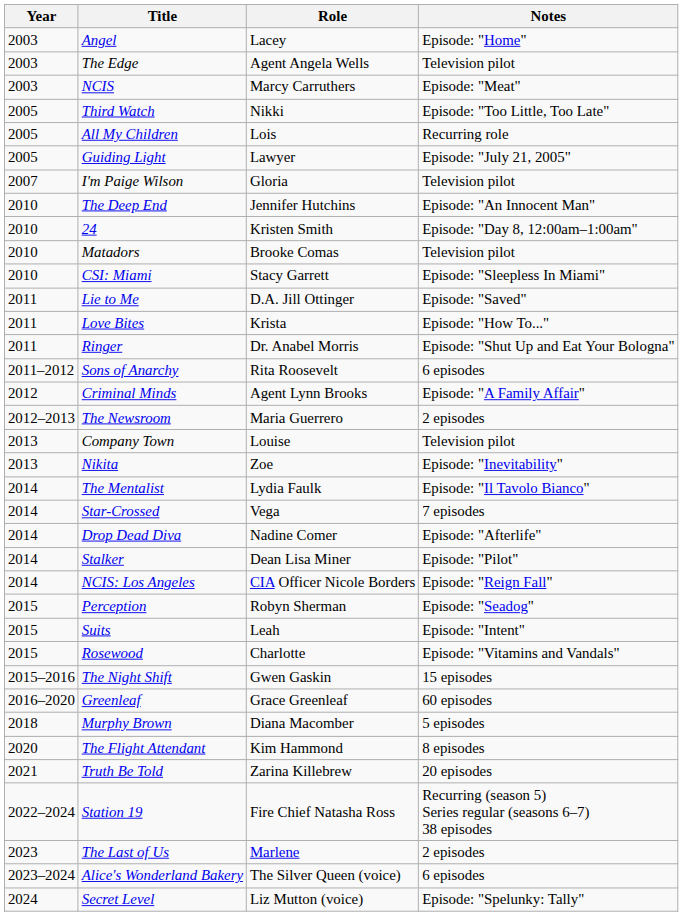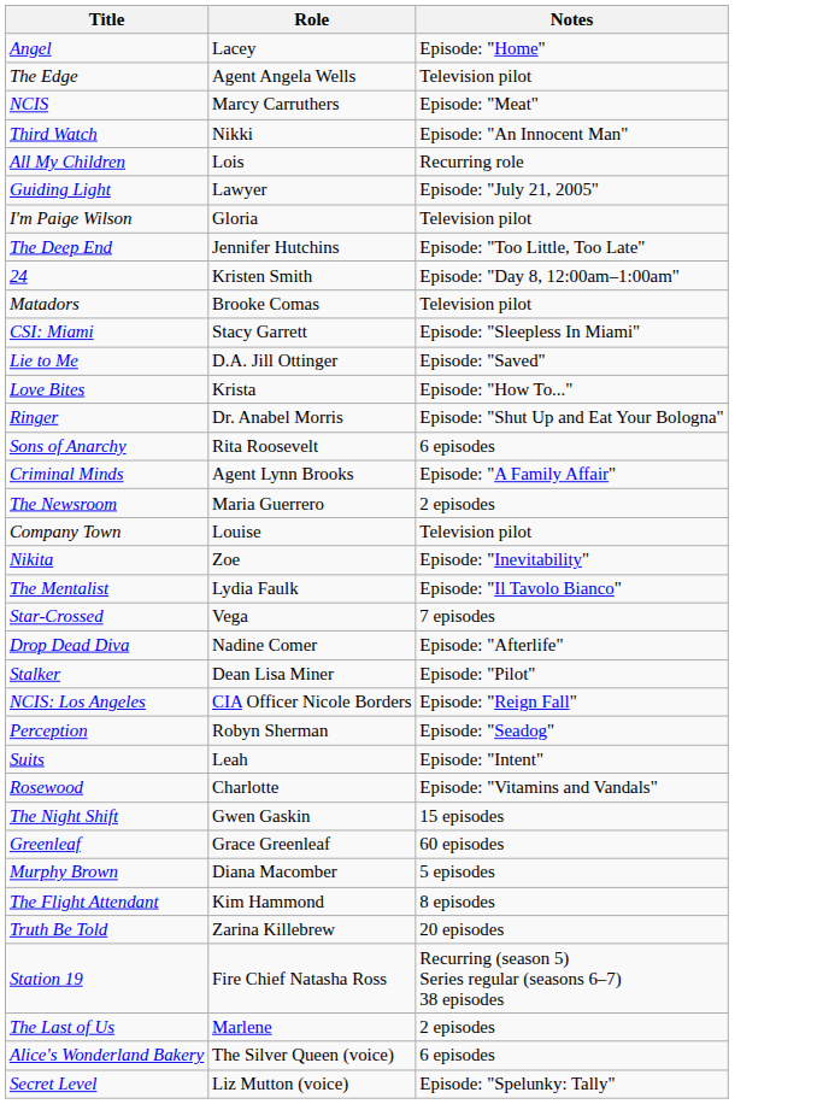 <table class="wikitable sortable">
 <tr>
-<th>Year</th>
 <th>Title</th>
 <th>Role</th>
 <th class="unsortable">Notes</th>
 </tr>
 <tr>
-<td>2003</td>
 <td><em><a href='#'>Angel</a></em></td>
 <td>Lacey</td>
 <td>Episode: "<a href='#'>Home</a>"</td>
 </tr>
 <tr>
-<td>2003</td>
 <td><em>The Edge</em></td>
 <td>Agent Angela Wells</td>
 <td>Television pilot</td>
 </tr>
 <tr>
-<td>2003</td>
 <td><em><a href='#'>NCIS</a></em></td>
 <td>Marcy Carruthers</td>
 <td>Episode: "Meat"</td>
 </tr>
 <tr>
-<td>2005</td>
 <td><em><a href='#'>Third Watch</a></em></td>
 <td>Nikki</td>
-<td>Episode: "Too Little, Too Late"</td>
+<td>Episode: "An Innocent Man"</td>
 </tr>
 <tr>
-<td>2005</td>
 <td><em><a href='#'>All My Children</a></em></td>
 <td>Lois</td>
 <td>Recurring role</td>
 </tr>
 <tr>
-<td>2005</td>
 <td><em><a href='#'>Guiding Light</a></em></td>
 <td>Lawyer</td>
 <td>Episode: "July 21, 2005"</td>
 </tr>
 <tr>
-<td>2007</td>
 <td><em>I'm Paige Wilson</em></td>
 <td>Gloria</td>
 <td>Television pilot</td>
 </tr>
 <tr>
-<td>2010</td>
 <td><em><a href='#'>The Deep End</a></em></td>
 <td>Jennifer Hutchins</td>
-<td>Episode: "An Innocent Man"</td>
+<td>Episode: "Too Little, Too Late"</td>
 </tr>
 <tr>
-<td>2010</td>
 <td><em><a href='#'>24</a></em></td>
 <td>Kristen Smith</td>
 <td>Episode: "Day 8, 12:00am–1:00am"</td>
 </tr>
 <tr>
-<td>2010</td>
 <td><em>Matadors</em></td>
 <td>Brooke Comas</td>
 <td>Television pilot</td>
 </tr>
 <tr>
-<td>2010</td>
 <td><em><a href='#'>CSI: Miami</a></em></td>
 <td>Stacy Garrett</td>
 <td>Episode: "Sleepless In Miami"</td>
 </tr>
 <tr>
-<td>2011</td>
 <td><em><a href='#'>Lie to Me</a></em></td>
 <td>D.A. Jill Ottinger</td>
 <td>Episode: "Saved"</td>
 </tr>
 <tr>
-<td>2011</td>
 <td><em><a href='#'>Love Bites</a></em></td>
 <td>Krista</td>
 <td>Episode: "How To..."</td>
 </tr>
 <tr>
-<td>2011</td>
 <td><em><a href='#'>Ringer</a></em></td>
 <td>Dr. Anabel Morris</td>
 <td>Episode: "Shut Up and Eat Your Bologna"</td>
 </tr>
 <tr>
-<td>2011–2012</td>
 <td><em><a href='#'>Sons of Anarchy</a></em></td>
 <td>Rita Roosevelt</td>
 <td>6 episodes</td>
 </tr>
 <tr>
-<td>2012</td>
 <td><em><a href='#'>Criminal Minds</a></em></td>
 <td>Agent Lynn Brooks</td>
 <td>Episode: "<a href='#'>A Family Affair</a>"</td>
 </tr>
 <tr>
-<td>2012–2013</td>
 <td><em><a href='#'>The Newsroom</a></em></td>
 <td>Maria Guerrero</td>
 <td>2 episodes</td>
 </tr>
 <tr>
-<td>2013</td>
 <td><em>Company Town</em></td>
 <td>Louise</td>
 <td>Television pilot</td>
 </tr>
 <tr>
-<td>2013</td>
 <td><em><a href='#'>Nikita</a></em></td>
 <td>Zoe</td>
 <td>Episode: "<a href='#'>Inevitability</a>"</td>
 </tr>
 <tr>
-<td>2014</td>
 <td><em><a href='#'>The Mentalist</a></em></td>
 <td>Lydia Faulk</td>
 <td>Episode: "<a href='#'>Il Tavolo Bianco</a>"</td>
 </tr>
 <tr>
-<td>2014</td>
 <td><em><a href='#'>Star-Crossed</a></em></td>
 <td>Vega</td>
 <td>7 episodes</td>
 </tr>
 <tr>
-<td>2014</td>
 <td><em><a href='#'>Drop Dead Diva</a></em></td>
 <td>Nadine Comer</td>
 <td>Episode: "Afterlife"</td>
 </tr>
 <tr>
-<td>2014</td>
 <td><em><a href='#'>Stalker</a></em></td>
 <td>Dean Lisa Miner</td>
 <td>Episode: "Pilot"</td>
 </tr>
 <tr>
-<td>2014</td>
 <td><em><a href='#'>NCIS: Los Angeles</a></em></td>
 <td><a href='#'>CIA</a> Officer Nicole Borders</td>
 <td>Episode: "<a href='#'>Reign Fall</a>"</td>
 </tr>
 <tr>
-<td>2015</td>
 <td><em><a href='#'>Perception</a></em></td>
 <td>Robyn Sherman</td>
 <td>Episode: "<a href='#'>Seadog</a>"</td>
 </tr>
 <tr>
-<td>2015</td>
 <td><em><a href='#'>Suits</a></em></td>
 <td>Leah</td>
 <td>Episode: "Intent"</td>
 </tr>
 <tr>
-<td>2015</td>
 <td><em><a href='#'>Rosewood</a></em></td>
 <td>Charlotte</td>
 <td>Episode: "Vitamins and Vandals"</td>
 </tr>
 <tr>
-<td>2015–2016</td>
 <td><em><a href='#'>The Night Shift</a></em></td>
 <td>Gwen Gaskin</td>
 <td>15 episodes</td>
 </tr>
 <tr>
-<td>2016–2020</td>
 <td><em><a href='#'>Greenleaf</a></em></td>
 <td>Grace Greenleaf</td>
 <td>60 episodes</td>
 </tr>
 <tr>
-<td>2018</td>
 <td><em><a href='#'>Murphy Brown</a></em></td>
 <td>Diana Macomber</td>
 <td>5 episodes</td>
 </tr>
 <tr>
-<td>2020</td>
 <td><em><a href='#'>The Flight Attendant</a></em></td>
 <td>Kim Hammond</td>
 <td>8 episodes</td>
 </tr>
 <tr>
-<td>2021</td>
 <td><em><a href='#'>Truth Be Told</a></em></td>
 <td>Zarina Killebrew</td>
 <td>20 episodes</td>
 </tr>
 <tr>
-<td>2022–2024</td>
 <td><em><a href='#'>Station 19</a></em></td>
 <td>Fire Chief Natasha Ross</td>
 <td>Recurring (season 5)<br>Series regular (seasons 6–7)<br>38 episodes</td>
 </tr>
 <tr>
-<td>2023</td>
 <td><em><a href='#'>The Last of Us</a></em></td>
 <td><a href='#'>Marlene</a></td>
 <td>2 episodes</td>
 </tr>
 <tr>
-<td>2023–2024</td>
 <td><em><a href='#'>Alice's Wonderland Bakery</a></em></td>
 <td>The Silver Queen (voice)</td>
 <td>6 episodes</td>
 </tr>
 <tr>
-<td>2024</td>
 <td><em><a href='#'>Secret Level</a></em></td>
 <td>Liz Mutton (voice)</td>
 <td>Episode: "Spelunky: Tally"</td>
 </tr>
 </table>
